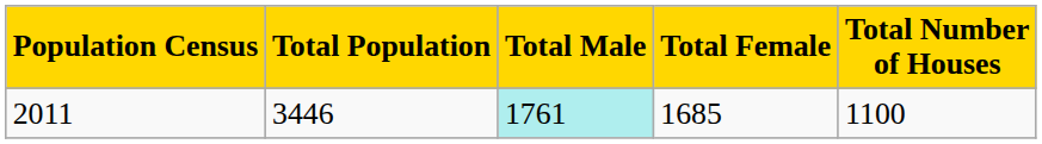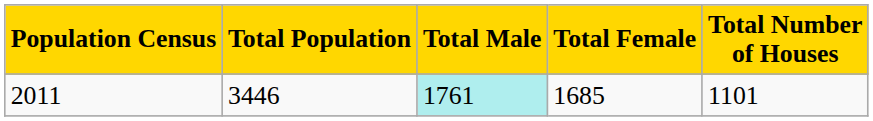 <table class="wikitable">
 <tr>
 <th style="background-color:#FFD700">Population Census</th>
 <th ! style="background-color:#FFD700">Total Population</th>
 <th ! style="background-color:#FFD700">Total Male</th>
 <th ! style="background-color:#FFD700">Total Female</th>
 <th ! style="background-color:#FFD700">Total Number<br> of Houses</th>
 </tr>
 <tr>
 <td valign="top">2011 </td>
 <td valign="top">3446</td>
 <td valign="top" style="background: paleturquoise;">1761</td>
 <td valign="top">1685</td>
-<td valign="top">1100</td>
+<td valign="top">1101</td>
 </tr>
 </table>
